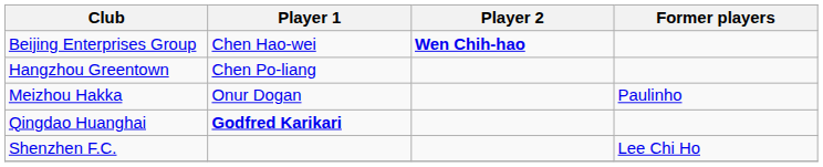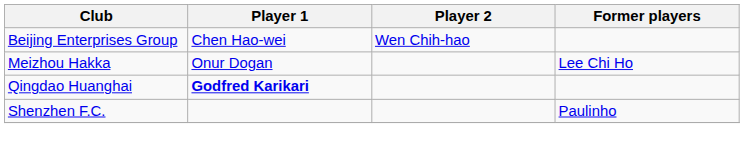 <table class="wikitable" border="1">
 <tr>
 <th width="190">Club</th>
 <th width="190">Player 1</th>
 <th width="190">Player 2</th>
 <th width="190">Former players </th>
 </tr>
 <tr>
 <td><a href='#'>Beijing Enterprises Group</a></td>
 <td> <a href='#'>Chen Hao-wei</a></td>
-<td><strong> <a href='#'>Wen Chih-hao</a></strong></td>
-<td></td>
-</tr>
-<tr>
-<td><a href='#'>Hangzhou Greentown</a></td>
-<td> <a href='#'>Chen Po-liang</a></td>
-<td></td>
+<td> <a href='#'>Wen Chih-hao</a></td>
 <td></td>
 </tr>
 <tr>
 <td><a href='#'>Meizhou Hakka</a></td>
 <td> <a href='#'>Onur Dogan</a></td>
 <td></td>
-<td> <a href='#'>Paulinho</a></td>
+<td> <a href='#'>Lee Chi Ho</a></td>
 </tr>
 <tr>
 <td><a href='#'>Qingdao Huanghai</a></td>
 <td><strong> <a href='#'>Godfred Karikari</a></strong></td>
 <td></td>
 <td></td>
 </tr>
 <tr>
 <td><a href='#'>Shenzhen F.C.</a></td>
 <td></td>
 <td></td>
-<td> <a href='#'>Lee Chi Ho</a></td>
+<td> <a href='#'>Paulinho</a></td>
 </tr>
 <tr>
 </tr>
 </table>
